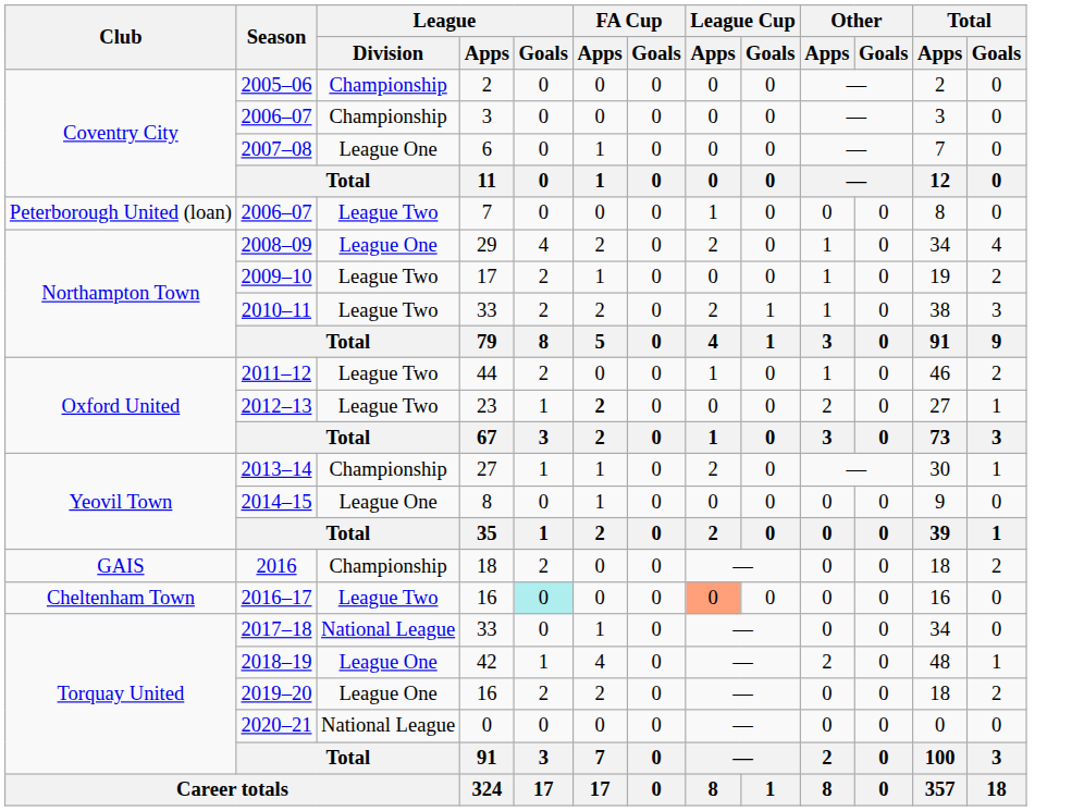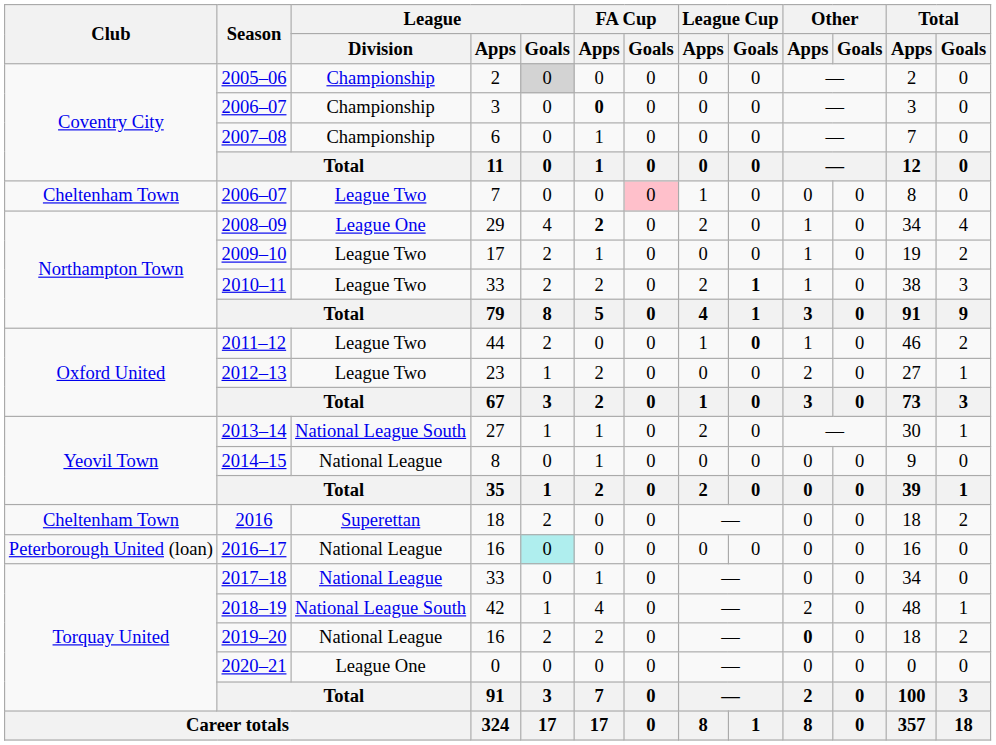 <table class="wikitable" style="text-align: center">
 <tr>
 <th rowspan="2">Club</th>
 <th rowspan="2">Season</th>
 <th colspan="3">League</th>
 <th colspan="2">FA Cup</th>
 <th colspan="2">League Cup</th>
 <th colspan="2">Other</th>
 <th colspan="2">Total</th>
 </tr>
 <tr>
 <th>Division</th>
 <th>Apps</th>
 <th>Goals</th>
 <th>Apps</th>
 <th>Goals</th>
 <th>Apps</th>
 <th>Goals</th>
 <th>Apps</th>
 <th>Goals</th>
 <th>Apps</th>
 <th>Goals</th>
 </tr>
 <tr>
 <td rowspan="4"><a href='#'>Coventry City</a></td>
 <td><a href='#'>2005–06</a></td>
 <td><a href='#'>Championship</a></td>
 <td>2</td>
-<td>0</td>
+<td style="background: lightgrey;">0</td>
 <td>0</td>
 <td>0</td>
 <td>0</td>
 <td>0</td>
 <td colspan="2">—</td>
 <td>2</td>
 <td>0</td>
 </tr>
 <tr>
 <td><a href='#'>2006–07</a></td>
 <td>Championship</td>
 <td>3</td>
 <td>0</td>
-<td>0</td>
+<td><strong>0</strong></td>
 <td>0</td>
 <td>0</td>
 <td>0</td>
 <td colspan="2">—</td>
 <td>3</td>
 <td>0</td>
 </tr>
 <tr>
 <td><a href='#'>2007–08</a></td>
-<td>League One</td>
+<td>Championship</td>
 <td>6</td>
 <td>0</td>
 <td>1</td>
 <td>0</td>
 <td>0</td>
 <td>0</td>
 <td colspan="2">—</td>
 <td>7</td>
 <td>0</td>
 </tr>
 <tr>
 <th colspan="2">Total</th>
 <th>11</th>
 <th>0</th>
 <th>1</th>
 <th>0</th>
 <th>0</th>
 <th>0</th>
 <th colspan="2">—</th>
 <th>12</th>
 <th>0</th>
 </tr>
 <tr>
-<td><a href='#'>Peterborough United</a> (loan)</td>
+<td><a href='#'>Cheltenham Town</a></td>
 <td><a href='#'>2006–07</a></td>
 <td><a href='#'>League Two</a></td>
 <td>7</td>
 <td>0</td>
 <td>0</td>
-<td>0</td>
+<td style="background: pink;">0</td>
 <td>1</td>
 <td>0</td>
 <td>0</td>
 <td>0</td>
 <td>8</td>
 <td>0</td>
 </tr>
 <tr>
 <td rowspan="4"><a href='#'>Northampton Town</a></td>
 <td><a href='#'>2008–09</a></td>
 <td><a href='#'>League One</a></td>
 <td>29</td>
 <td>4</td>
-<td>2</td>
+<td><strong>2</strong></td>
 <td>0</td>
 <td>2</td>
 <td>0</td>
 <td>1</td>
 <td>0</td>
 <td>34</td>
 <td>4</td>
 </tr>
 <tr>
 <td><a href='#'>2009–10</a></td>
 <td>League Two</td>
 <td>17</td>
 <td>2</td>
 <td>1</td>
 <td>0</td>
 <td>0</td>
 <td>0</td>
 <td>1</td>
 <td>0</td>
 <td>19</td>
 <td>2</td>
 </tr>
 <tr>
 <td><a href='#'>2010–11</a></td>
 <td>League Two</td>
 <td>33</td>
 <td>2</td>
 <td>2</td>
 <td>0</td>
 <td>2</td>
-<td>1</td>
+<td><strong>1</strong></td>
 <td>1</td>
 <td>0</td>
 <td>38</td>
 <td>3</td>
 </tr>
 <tr>
 <th colspan="2">Total</th>
 <th>79</th>
 <th>8</th>
 <th>5</th>
 <th>0</th>
 <th>4</th>
 <th>1</th>
 <th>3</th>
 <th>0</th>
 <th>91</th>
 <th>9</th>
 </tr>
 <tr>
 <td rowspan="3"><a href='#'>Oxford United</a></td>
 <td><a href='#'>2011–12</a></td>
 <td>League Two</td>
 <td>44</td>
 <td>2</td>
 <td>0</td>
 <td>0</td>
 <td>1</td>
-<td>0</td>
+<td><strong>0</strong></td>
 <td>1</td>
 <td>0</td>
 <td>46</td>
 <td>2</td>
 </tr>
 <tr>
 <td><a href='#'>2012–13</a></td>
 <td>League Two</td>
 <td>23</td>
 <td>1</td>
-<td><strong>2</strong></td>
+<td>2</td>
 <td>0</td>
 <td>0</td>
 <td>0</td>
 <td>2</td>
 <td>0</td>
 <td>27</td>
 <td>1</td>
 </tr>
 <tr>
 <th colspan="2">Total</th>
 <th>67</th>
 <th>3</th>
 <th>2</th>
 <th>0</th>
 <th>1</th>
 <th>0</th>
 <th>3</th>
 <th>0</th>
 <th>73</th>
 <th>3</th>
 </tr>
 <tr>
 <td rowspan="3"><a href='#'>Yeovil Town</a></td>
 <td><a href='#'>2013–14</a></td>
-<td>Championship</td>
+<td><a href='#'>National League South</a></td>
 <td>27</td>
 <td>1</td>
 <td>1</td>
 <td>0</td>
 <td>2</td>
 <td>0</td>
 <td colspan="2">—</td>
 <td>30</td>
 <td>1</td>
 </tr>
 <tr>
 <td><a href='#'>2014–15</a></td>
-<td>League One</td>
+<td>National League</td>
 <td>8</td>
 <td>0</td>
 <td>1</td>
 <td>0</td>
 <td>0</td>
 <td>0</td>
 <td>0</td>
 <td>0</td>
 <td>9</td>
 <td>0</td>
 </tr>
 <tr>
 <th colspan="2">Total</th>
 <th>35</th>
 <th>1</th>
 <th>2</th>
 <th>0</th>
 <th>2</th>
 <th>0</th>
 <th>0</th>
 <th>0</th>
 <th>39</th>
 <th>1</th>
 </tr>
 <tr>
-<td><a href='#'>GAIS</a></td>
+<td><a href='#'>Cheltenham Town</a></td>
 <td><a href='#'>2016</a></td>
-<td>Championship</td>
+<td><a href='#'>Superettan</a></td>
 <td>18</td>
 <td>2</td>
 <td>0</td>
 <td>0</td>
 <td colspan="2">—</td>
 <td>0</td>
 <td>0</td>
 <td>18</td>
 <td>2</td>
 </tr>
 <tr>
-<td><a href='#'>Cheltenham Town</a></td>
+<td><a href='#'>Peterborough United</a> (loan)</td>
 <td><a href='#'>2016–17</a></td>
-<td><a href='#'>League Two</a></td>
+<td>National League</td>
 <td>16</td>
 <td style="background: paleturquoise;">0</td>
 <td>0</td>
 <td>0</td>
-<td style="background: lightsalmon;">0</td>
+<td>0</td>
 <td>0</td>
 <td>0</td>
 <td>0</td>
 <td>16</td>
 <td>0</td>
 </tr>
 <tr>
 <td rowspan="5"><a href='#'>Torquay United</a></td>
 <td><a href='#'>2017–18</a></td>
 <td><a href='#'>National League</a></td>
 <td>33</td>
 <td>0</td>
 <td>1</td>
 <td>0</td>
 <td colspan="2">—</td>
 <td>0</td>
 <td>0</td>
 <td>34</td>
 <td>0</td>
 </tr>
 <tr>
 <td><a href='#'>2018–19</a></td>
-<td><a href='#'>League One</a></td>
+<td><a href='#'>National League South</a></td>
 <td>42</td>
 <td>1</td>
 <td>4</td>
 <td>0</td>
 <td colspan="2">—</td>
 <td>2</td>
 <td>0</td>
 <td>48</td>
 <td>1</td>
 </tr>
 <tr>
 <td><a href='#'>2019–20</a></td>
-<td>League One</td>
+<td>National League</td>
 <td>16</td>
 <td>2</td>
 <td>2</td>
 <td>0</td>
 <td colspan="2">—</td>
-<td>0</td>
+<td><strong>0</strong></td>
 <td>0</td>
 <td>18</td>
 <td>2</td>
 </tr>
 <tr>
 <td><a href='#'>2020–21</a></td>
-<td>National League</td>
+<td>League One</td>
 <td>0</td>
 <td>0</td>
 <td>0</td>
 <td>0</td>
 <td colspan="2">—</td>
 <td>0</td>
 <td>0</td>
 <td>0</td>
 <td>0</td>
 </tr>
 <tr>
 <th colspan="2">Total</th>
 <th>91</th>
 <th>3</th>
 <th>7</th>
 <th>0</th>
 <th colspan="2">—</th>
 <th>2</th>
 <th>0</th>
 <th>100</th>
 <th>3</th>
 </tr>
 <tr>
 <th colspan=3>Career totals</th>
 <th>324</th>
 <th>17</th>
 <th>17</th>
 <th>0</th>
 <th>8</th>
 <th>1</th>
 <th>8</th>
 <th>0</th>
 <th>357</th>
 <th>18</th>
 </tr>
 </table>
